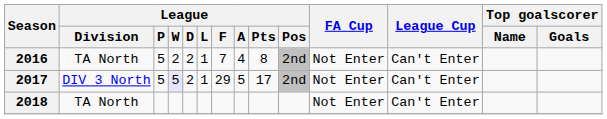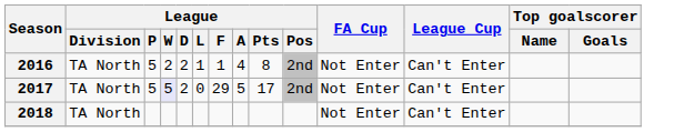 <table class="wikitable" style="text-align: center">
 <tr>
 <th rowspan=2>Season</th>
 <th colspan=9>League</th>
 <th rowspan=2><a href='#'>FA Cup</a></th>
 <th rowspan=2><a href='#'>League Cup</a></th>
 <th colspan=2>Top goalscorer</th>
 </tr>
 <tr>
 <th>Division</th>
 <th>P</th>
 <th>W</th>
 <th>D</th>
 <th>L</th>
 <th>F</th>
 <th>A</th>
 <th>Pts</th>
 <th>Pos</th>
 <th>Name</th>
 <th>Goals</th>
 </tr>
 <tr>
 <th>2016</th>
 <td>TA North</td>
 <td>5</td>
 <td>2</td>
 <td>2</td>
 <td>1</td>
-<td>7</td>
+<td>1</td>
 <td>4</td>
 <td>8</td>
 <td style="background:silver;">2nd</td>
 <td>Not Enter</td>
 <td>Can't Enter</td>
 <td></td>
 <td></td>
 </tr>
 <tr>
 <th>2017</th>
-<td><a href='#'>DIV 3 North</a></td>
+<td>TA North</td>
 <td>5</td>
 <td style="background: lavender;">5</td>
 <td>2</td>
-<td>1</td>
+<td>0</td>
 <td>29</td>
 <td>5</td>
 <td>17</td>
 <td style="background:silver;">2nd</td>
 <td>Not Enter</td>
 <td>Can't Enter</td>
 <td></td>
 <td></td>
 </tr>
 <tr>
 <th>2018</th>
 <td>TA North</td>
 <td></td>
 <td></td>
 <td></td>
 <td></td>
 <td></td>
 <td></td>
 <td></td>
 <td></td>
 <td>Not Enter</td>
 <td>Can't Enter</td>
 <td></td>
 <td></td>
 </tr>
 <tr>
 </tr>
 </table>
